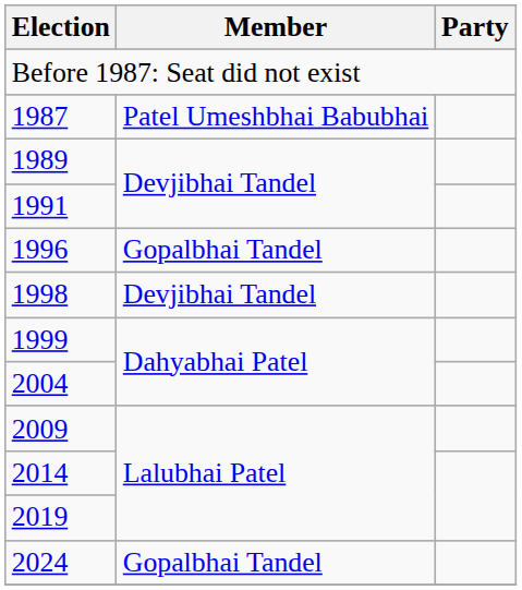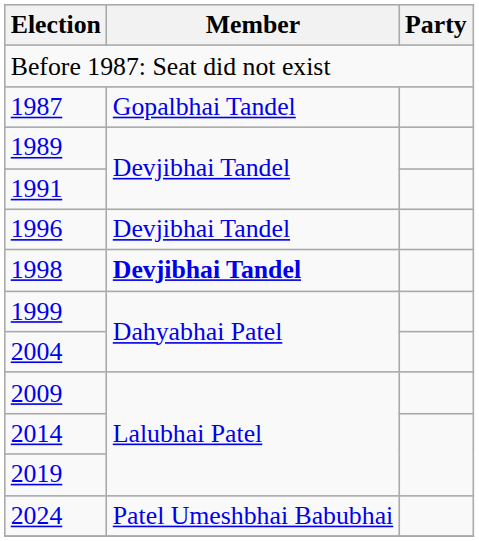 <table class="wikitable">
 <tr>
 <th>Election</th>
 <th>Member</th>
 <th colspan="2">Party</th>
 </tr>
 <tr>
 <td colspan=4>Before 1987: Seat did not exist</td>
 </tr>
 <tr>
 <td><a href='#'>1987</a> </td>
-<td><a href='#'>Patel Umeshbhai Babubhai</a></td>
+<td><a href='#'>Gopalbhai Tandel</a></td>
 <td></td>
 </tr>
 <tr>
 <td><a href='#'>1989</a></td>
 <td rowspan="2"><a href='#'>Devjibhai Tandel</a></td>
 <td></td>
 </tr>
 <tr>
 <td><a href='#'>1991</a></td>
 </tr>
 <tr>
 <td><a href='#'>1996</a></td>
-<td><a href='#'>Gopalbhai Tandel</a></td>
+<td><a href='#'>Devjibhai Tandel</a></td>
 <td></td>
 </tr>
 <tr>
 <td><a href='#'>1998</a></td>
-<td><a href='#'>Devjibhai Tandel</a></td>
+<td><strong><a href='#'>Devjibhai Tandel</a></strong></td>
 <td></td>
 </tr>
 <tr>
 <td><a href='#'>1999</a></td>
 <td rowspan="2"><a href='#'>Dahyabhai Patel</a></td>
 <td></td>
 </tr>
 <tr>
 <td><a href='#'>2004</a></td>
 </tr>
 <tr>
 <td><a href='#'>2009</a></td>
 <td rowspan="3"><a href='#'>Lalubhai Patel</a></td>
 <td></td>
 </tr>
 <tr>
 <td><a href='#'>2014</a></td>
 </tr>
 <tr>
 <td><a href='#'>2019</a></td>
 </tr>
 <tr>
 <td><a href='#'>2024</a></td>
-<td><a href='#'>Gopalbhai Tandel</a></td>
+<td><a href='#'>Patel Umeshbhai Babubhai</a></td>
 <td></td>
 </tr>
 <tr>
 </tr>
 </table>
